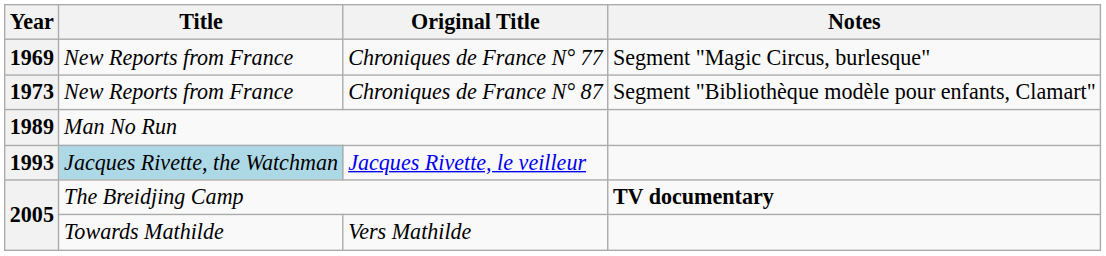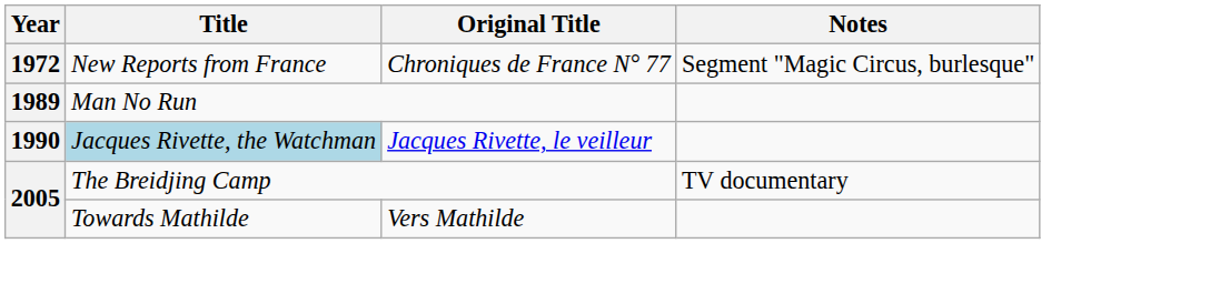 <table class="wikitable">
 <tr>
 <th>Year</th>
 <th>Title</th>
 <th>Original Title</th>
 <th>Notes</th>
 </tr>
 <tr>
-<th>1969</th>
+<th>1972</th>
 <td><em>New Reports from France</em></td>
 <td><em>Chroniques de France N° 77</em></td>
 <td>Segment "Magic Circus, burlesque"</td>
-</tr>
-<tr>
-<th>1973</th>
-<td><em>New Reports from France</em></td>
-<td><em>Chroniques de France N° 87</em></td>
-<td>Segment "Bibliothèque modèle pour enfants, Clamart"</td>
 </tr>
 <tr>
 <th>1989</th>
 <td colspan="2"><em>Man No Run</em></td>
 <td></td>
 </tr>
 <tr>
-<th>1993</th>
+<th>1990</th>
 <td style="background: lightblue;"><em>Jacques Rivette, the Watchman</em></td>
 <td><em><a href='#'>Jacques Rivette, le veilleur</a></em></td>
 <td></td>
 </tr>
 <tr>
 <th rowspan="2">2005</th>
 <td colspan="2"><em>The Breidjing Camp</em></td>
-<td><strong>TV documentary</strong></td>
+<td>TV documentary</td>
 </tr>
 <tr>
 <td><em>Towards Mathilde</em></td>
 <td><em>Vers Mathilde</em></td>
 <td></td>
 </tr>
 </table>
